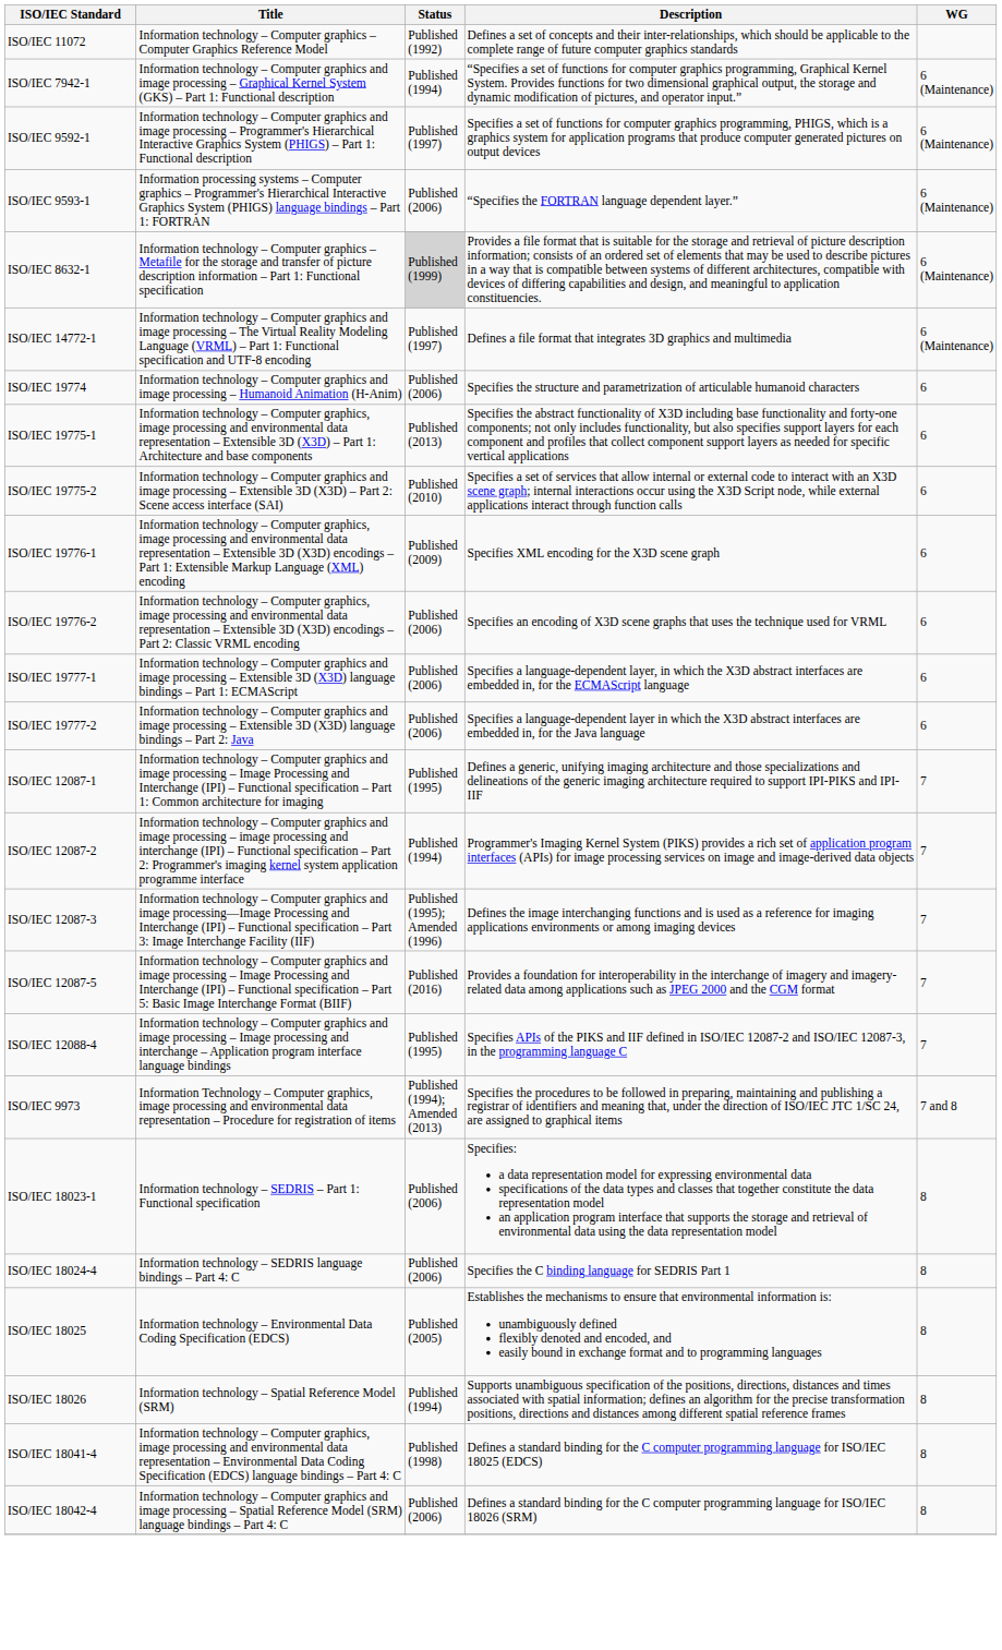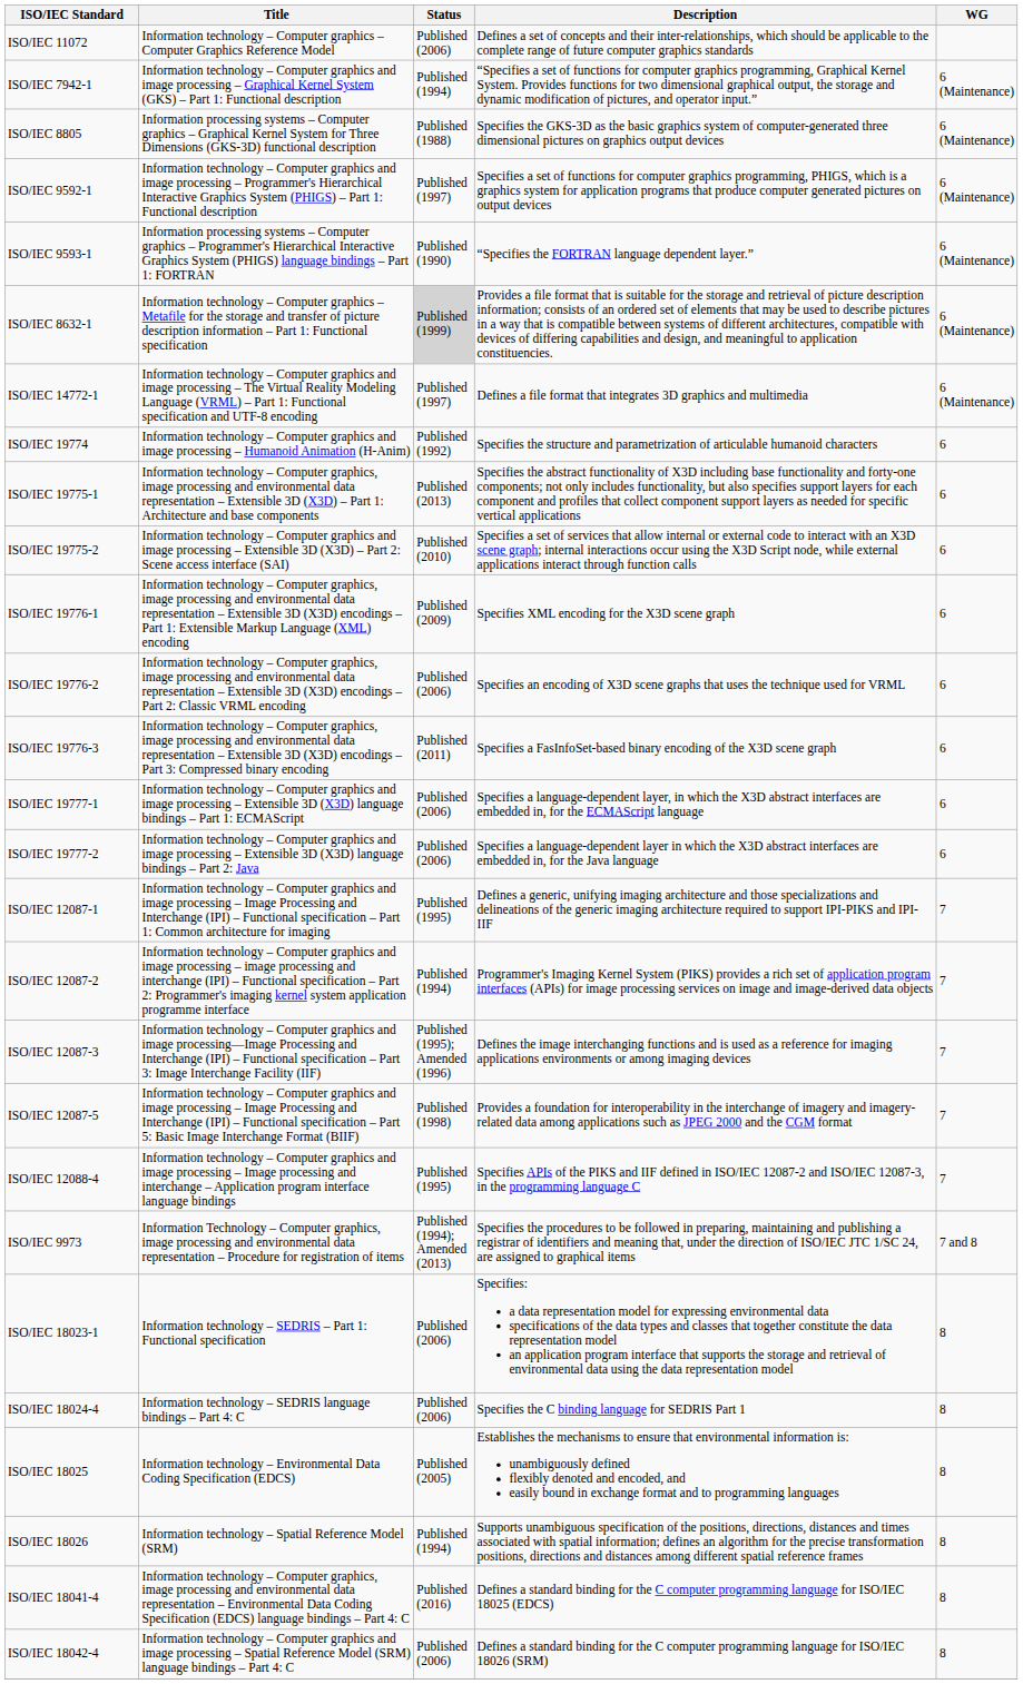 <table class="wikitable sortable" width="100%">
 <tr>
 <th data-sort-type="number" width="14%">ISO/IEC Standard</th>
 <th width="29%">Title</th>
 <th width="6%">Status</th>
 <th width="49%">Description</th>
 <th width= "2%">WG</th>
 </tr>
 <tr>
 <td data-sort-value="11072">ISO/IEC 11072 </td>
 <td>Information technology – Computer graphics – Computer Graphics Reference Model</td>
-<td>Published (1992)</td>
+<td>Published (2006)</td>
 <td>Defines a set of concepts and their inter-relationships, which should be applicable to the complete range of future computer graphics standards</td>
 <td></td>
 </tr>
 <tr>
 <td data-sort-value="07942-1">ISO/IEC 7942-1</td>
 <td>Information technology – Computer graphics and image processing – <a href='#'>Graphical Kernel System</a> (GKS) – Part 1: Functional description</td>
 <td>Published (1994)</td>
 <td>“Specifies a set of functions for computer graphics programming, Graphical Kernel System. Provides functions for two dimensional graphical output, the storage and dynamic modification of pictures, and operator input.”</td>
+<td>6 (Maintenance)</td>
+</tr>
+<tr>
+<td data-sort-value="08805">ISO/IEC 8805</td>
+<td>Information processing systems – Computer graphics – Graphical Kernel System for Three Dimensions (GKS-3D) functional description</td>
+<td>Published (1988)</td>
+<td>Specifies the GKS-3D as the basic graphics system of computer-generated three dimensional pictures on graphics output devices</td>
 <td>6 (Maintenance)</td>
 </tr>
 <tr>
 <td data-sort-value="09592-1">ISO/IEC 9592-1</td>
 <td>Information technology – Computer graphics and image processing – Programmer's Hierarchical Interactive Graphics System (<a href='#'>PHIGS</a>) – Part 1: Functional description</td>
 <td>Published (1997)</td>
 <td>Specifies a set of functions for computer graphics programming, PHIGS, which is a graphics system for application programs that produce computer generated pictures on output devices</td>
 <td>6 (Maintenance)</td>
 </tr>
 <tr>
 <td data-sort-value="09593-1">ISO/IEC 9593-1</td>
 <td>Information processing systems – Computer graphics – Programmer's Hierarchical Interactive Graphics System (PHIGS) <a href='#'>language bindings</a> – Part 1: FORTRAN</td>
-<td>Published (2006)</td>
+<td>Published (1990)</td>
 <td>“Specifies the <a href='#'>FORTRAN</a> language dependent layer.”</td>
 <td>6 (Maintenance)</td>
 </tr>
 <tr>
 <td data-sort-value="08632-1">ISO/IEC 8632-1 </td>
 <td>Information technology – Computer graphics – <a href='#'>Metafile</a> for the storage and transfer of picture description information – Part 1: Functional specification</td>
 <td style="background: lightgrey;">Published (1999)</td>
 <td>Provides a file format that is suitable for the storage and retrieval of picture description information; consists of an ordered set of elements that may be used to describe pictures in a way that is compatible between systems of different architectures, compatible with devices of differing capabilities and design, and meaningful to application constituencies.</td>
 <td>6 (Maintenance)</td>
 </tr>
 <tr>
 <td data-sort-value="14772-1">ISO/IEC 14772-1</td>
 <td>Information technology – Computer graphics and image processing – The Virtual Reality Modeling Language (<a href='#'>VRML</a>) – Part 1: Functional specification and UTF-8 encoding</td>
 <td>Published (1997)</td>
 <td>Defines a file format that integrates 3D graphics and multimedia</td>
 <td>6 (Maintenance)</td>
 </tr>
 <tr>
 <td data-sort-value="19774">ISO/IEC 19774</td>
 <td>Information technology – Computer graphics and image processing – <a href='#'>Humanoid Animation</a> (H-Anim)</td>
-<td>Published (2006)</td>
+<td>Published (1992)</td>
 <td>Specifies the structure and parametrization of articulable humanoid characters</td>
 <td>6</td>
 </tr>
 <tr>
 <td data-sort-value="19775-1">ISO/IEC 19775-1</td>
 <td>Information technology – Computer graphics, image processing and environmental data representation – Extensible 3D (<a href='#'>X3D</a>) – Part 1: Architecture and base components</td>
 <td>Published (2013)</td>
 <td>Specifies the abstract functionality of X3D including base functionality and forty-one components; not only includes functionality, but also specifies support layers for each component and profiles that collect component support layers as needed for specific vertical applications</td>
 <td>6</td>
 </tr>
 <tr>
 <td data-sort-value="19775-2">ISO/IEC 19775-2</td>
 <td>Information technology – Computer graphics and image processing – Extensible 3D (X3D) – Part 2: Scene access interface (SAI)</td>
 <td>Published (2010)</td>
 <td>Specifies a set of services that allow internal or external code to interact with an X3D <a href='#'>scene graph</a>; internal interactions occur using the X3D Script node, while external applications interact through function calls</td>
 <td>6</td>
 </tr>
 <tr>
 <td data-sort-value="19776-1">ISO/IEC 19776-1</td>
 <td>Information technology – Computer graphics, image processing and environmental data representation – Extensible 3D (X3D) encodings – Part 1: Extensible Markup Language (<a href='#'>XML</a>) encoding</td>
 <td>Published (2009)</td>
 <td>Specifies XML encoding for the X3D scene graph</td>
 <td>6</td>
 </tr>
 <tr>
 <td data-sort-value="19776-2">ISO/IEC 19776-2</td>
 <td>Information technology – Computer graphics, image processing and environmental data representation – Extensible 3D (X3D) encodings – Part 2: Classic VRML encoding</td>
 <td>Published (2006)</td>
 <td>Specifies an encoding of X3D scene graphs that uses the technique used for VRML</td>
+<td>6</td>
+</tr>
+<tr>
+<td data-sort-value="19776-3">ISO/IEC 19776-3</td>
+<td>Information technology – Computer graphics, image processing and environmental data representation – Extensible 3D (X3D) encodings – Part 3: Compressed binary encoding</td>
+<td>Published (2011)</td>
+<td>Specifies a FasInfoSet-based binary encoding of the X3D scene graph</td>
 <td>6</td>
 </tr>
 <tr>
 <td data-sort-value="19777-1">ISO/IEC 19777-1</td>
 <td>Information technology – Computer graphics and image processing – Extensible 3D (<a href='#'>X3D</a>) language bindings – Part 1: ECMAScript</td>
 <td>Published (2006)</td>
 <td>Specifies a language-dependent layer, in which the X3D abstract interfaces are embedded in, for the <a href='#'>ECMAScript</a> language</td>
 <td>6</td>
 </tr>
 <tr>
 <td data-sort-value="19777-2">ISO/IEC 19777-2</td>
 <td>Information technology – Computer graphics and image processing – Extensible 3D (X3D) language bindings – Part 2: <a href='#'>Java</a></td>
 <td>Published (2006)</td>
 <td>Specifies a language-dependent layer in which the X3D abstract interfaces are embedded in, for the Java language</td>
 <td>6</td>
 </tr>
 <tr>
 <td data-sort-value="12087-1">ISO/IEC 12087-1</td>
 <td>Information technology – Computer graphics and image processing – Image Processing and Interchange (IPI) – Functional specification – Part 1: Common architecture for imaging</td>
 <td>Published (1995)</td>
 <td>Defines a generic, unifying imaging architecture and those specializations and delineations of the generic imaging architecture required to support IPI-PIKS and IPI-IIF</td>
 <td>7</td>
 </tr>
 <tr>
 <td data-sort-value="12087-2">ISO/IEC 12087-2</td>
 <td>Information technology – Computer graphics and image processing – image processing and interchange (IPI) – Functional specification – Part 2: Programmer's imaging <a href='#'>kernel</a> system application programme interface</td>
 <td>Published (1994)</td>
 <td>Programmer's Imaging Kernel System (PIKS) provides a rich set of <a href='#'>application program interfaces</a> (APIs) for image processing services on image and image-derived data objects</td>
 <td>7</td>
 </tr>
 <tr>
 <td data-sort-value="12087-3">ISO/IEC 12087-3</td>
 <td>Information technology – Computer graphics and image processing—Image Processing and Interchange (IPI) – Functional specification – Part 3: Image Interchange Facility (IIF)</td>
 <td>Published (1995); Amended (1996)</td>
 <td>Defines the image interchanging functions and is used as a reference for imaging applications environments or among imaging devices</td>
 <td>7</td>
 </tr>
 <tr>
 <td data-sort-value="12087-5">ISO/IEC 12087-5</td>
 <td>Information technology – Computer graphics and image processing – Image Processing and Interchange (IPI) – Functional specification – Part 5: Basic Image Interchange Format (BIIF)</td>
-<td>Published (2016)</td>
+<td>Published (1998)</td>
 <td>Provides a foundation for interoperability in the interchange of imagery and imagery-related data among applications such as <a href='#'>JPEG 2000</a> and the <a href='#'>CGM</a> format</td>
 <td>7</td>
 </tr>
 <tr>
 <td data-sort-value="12088-4">ISO/IEC 12088-4</td>
 <td>Information technology – Computer graphics and image processing – Image processing and interchange – Application program interface language bindings</td>
 <td>Published (1995)</td>
 <td>Specifies <a href='#'>APIs</a> of the PIKS and IIF defined in ISO/IEC 12087-2 and ISO/IEC 12087-3, in the <a href='#'>programming language C</a></td>
 <td>7</td>
 </tr>
 <tr>
 <td data-sort-value="09973">ISO/IEC 9973</td>
 <td>Information Technology – Computer graphics, image processing and environmental data representation – Procedure for registration of items</td>
 <td>Published (1994); Amended (2013)</td>
 <td>Specifies the procedures to be followed in preparing, maintaining and publishing a registrar of identifiers and meaning that, under the direction of ISO/IEC JTC 1/SC 24, are assigned to graphical items</td>
 <td>7 and 8</td>
 </tr>
 <tr>
 <td data-sort-value="18023-1">ISO/IEC 18023-1  </td>
 <td>Information technology – <a href='#'>SEDRIS</a> – Part 1: Functional specification</td>
 <td>Published (2006)</td>
 <td>Specifies:<br><ul><li>a data representation model for expressing environmental data</li><li>specifications of the data types and classes that together constitute the data representation model</li><li>an application program interface that supports the storage and retrieval of environmental data using the data representation model</li></ul></td>
 <td>8</td>
 </tr>
 <tr>
 <td data-sort-value="18024-4">ISO/IEC 18024-4</td>
 <td>Information technology – SEDRIS language bindings – Part 4: C</td>
 <td>Published (2006)</td>
 <td>Specifies the C <a href='#'>binding language</a> for SEDRIS Part 1</td>
 <td>8</td>
 </tr>
 <tr>
 <td data-sort-value="18025">ISO/IEC 18025</td>
 <td>Information technology – Environmental Data Coding Specification (EDCS)</td>
 <td>Published (2005)</td>
 <td>Establishes the mechanisms to ensure that environmental information is:<br><ul><li>unambiguously defined</li><li>flexibly denoted and encoded, and</li><li>easily bound in exchange format and to programming languages</li></ul></td>
 <td>8</td>
 </tr>
 <tr>
 <td data-sort-value="18026">ISO/IEC 18026</td>
 <td>Information technology – Spatial Reference Model (SRM)</td>
 <td>Published (1994)</td>
 <td>Supports unambiguous specification of the positions, directions, distances and times associated with spatial information; defines an algorithm for the precise transformation positions, directions and distances among different spatial reference frames</td>
 <td>8</td>
 </tr>
 <tr>
 <td data-sort-value="18041-4">ISO/IEC 18041-4</td>
 <td>Information technology – Computer graphics, image processing and environmental data representation – Environmental Data Coding Specification (EDCS) language bindings – Part 4: C</td>
-<td>Published (1998)</td>
+<td>Published (2016)</td>
 <td>Defines a standard binding for the <a href='#'>C computer programming language</a> for ISO/IEC 18025 (EDCS)</td>
 <td>8</td>
 </tr>
 <tr>
 <td data-sort-value="18042-4">ISO/IEC 18042-4</td>
 <td>Information technology – Computer graphics and image processing – Spatial Reference Model (SRM) language bindings – Part 4: C</td>
 <td>Published (2006)</td>
 <td>Defines a standard binding for the C computer programming language for ISO/IEC 18026 (SRM)</td>
 <td>8</td>
 </tr>
 <tr>
 </tr>
 </table>
